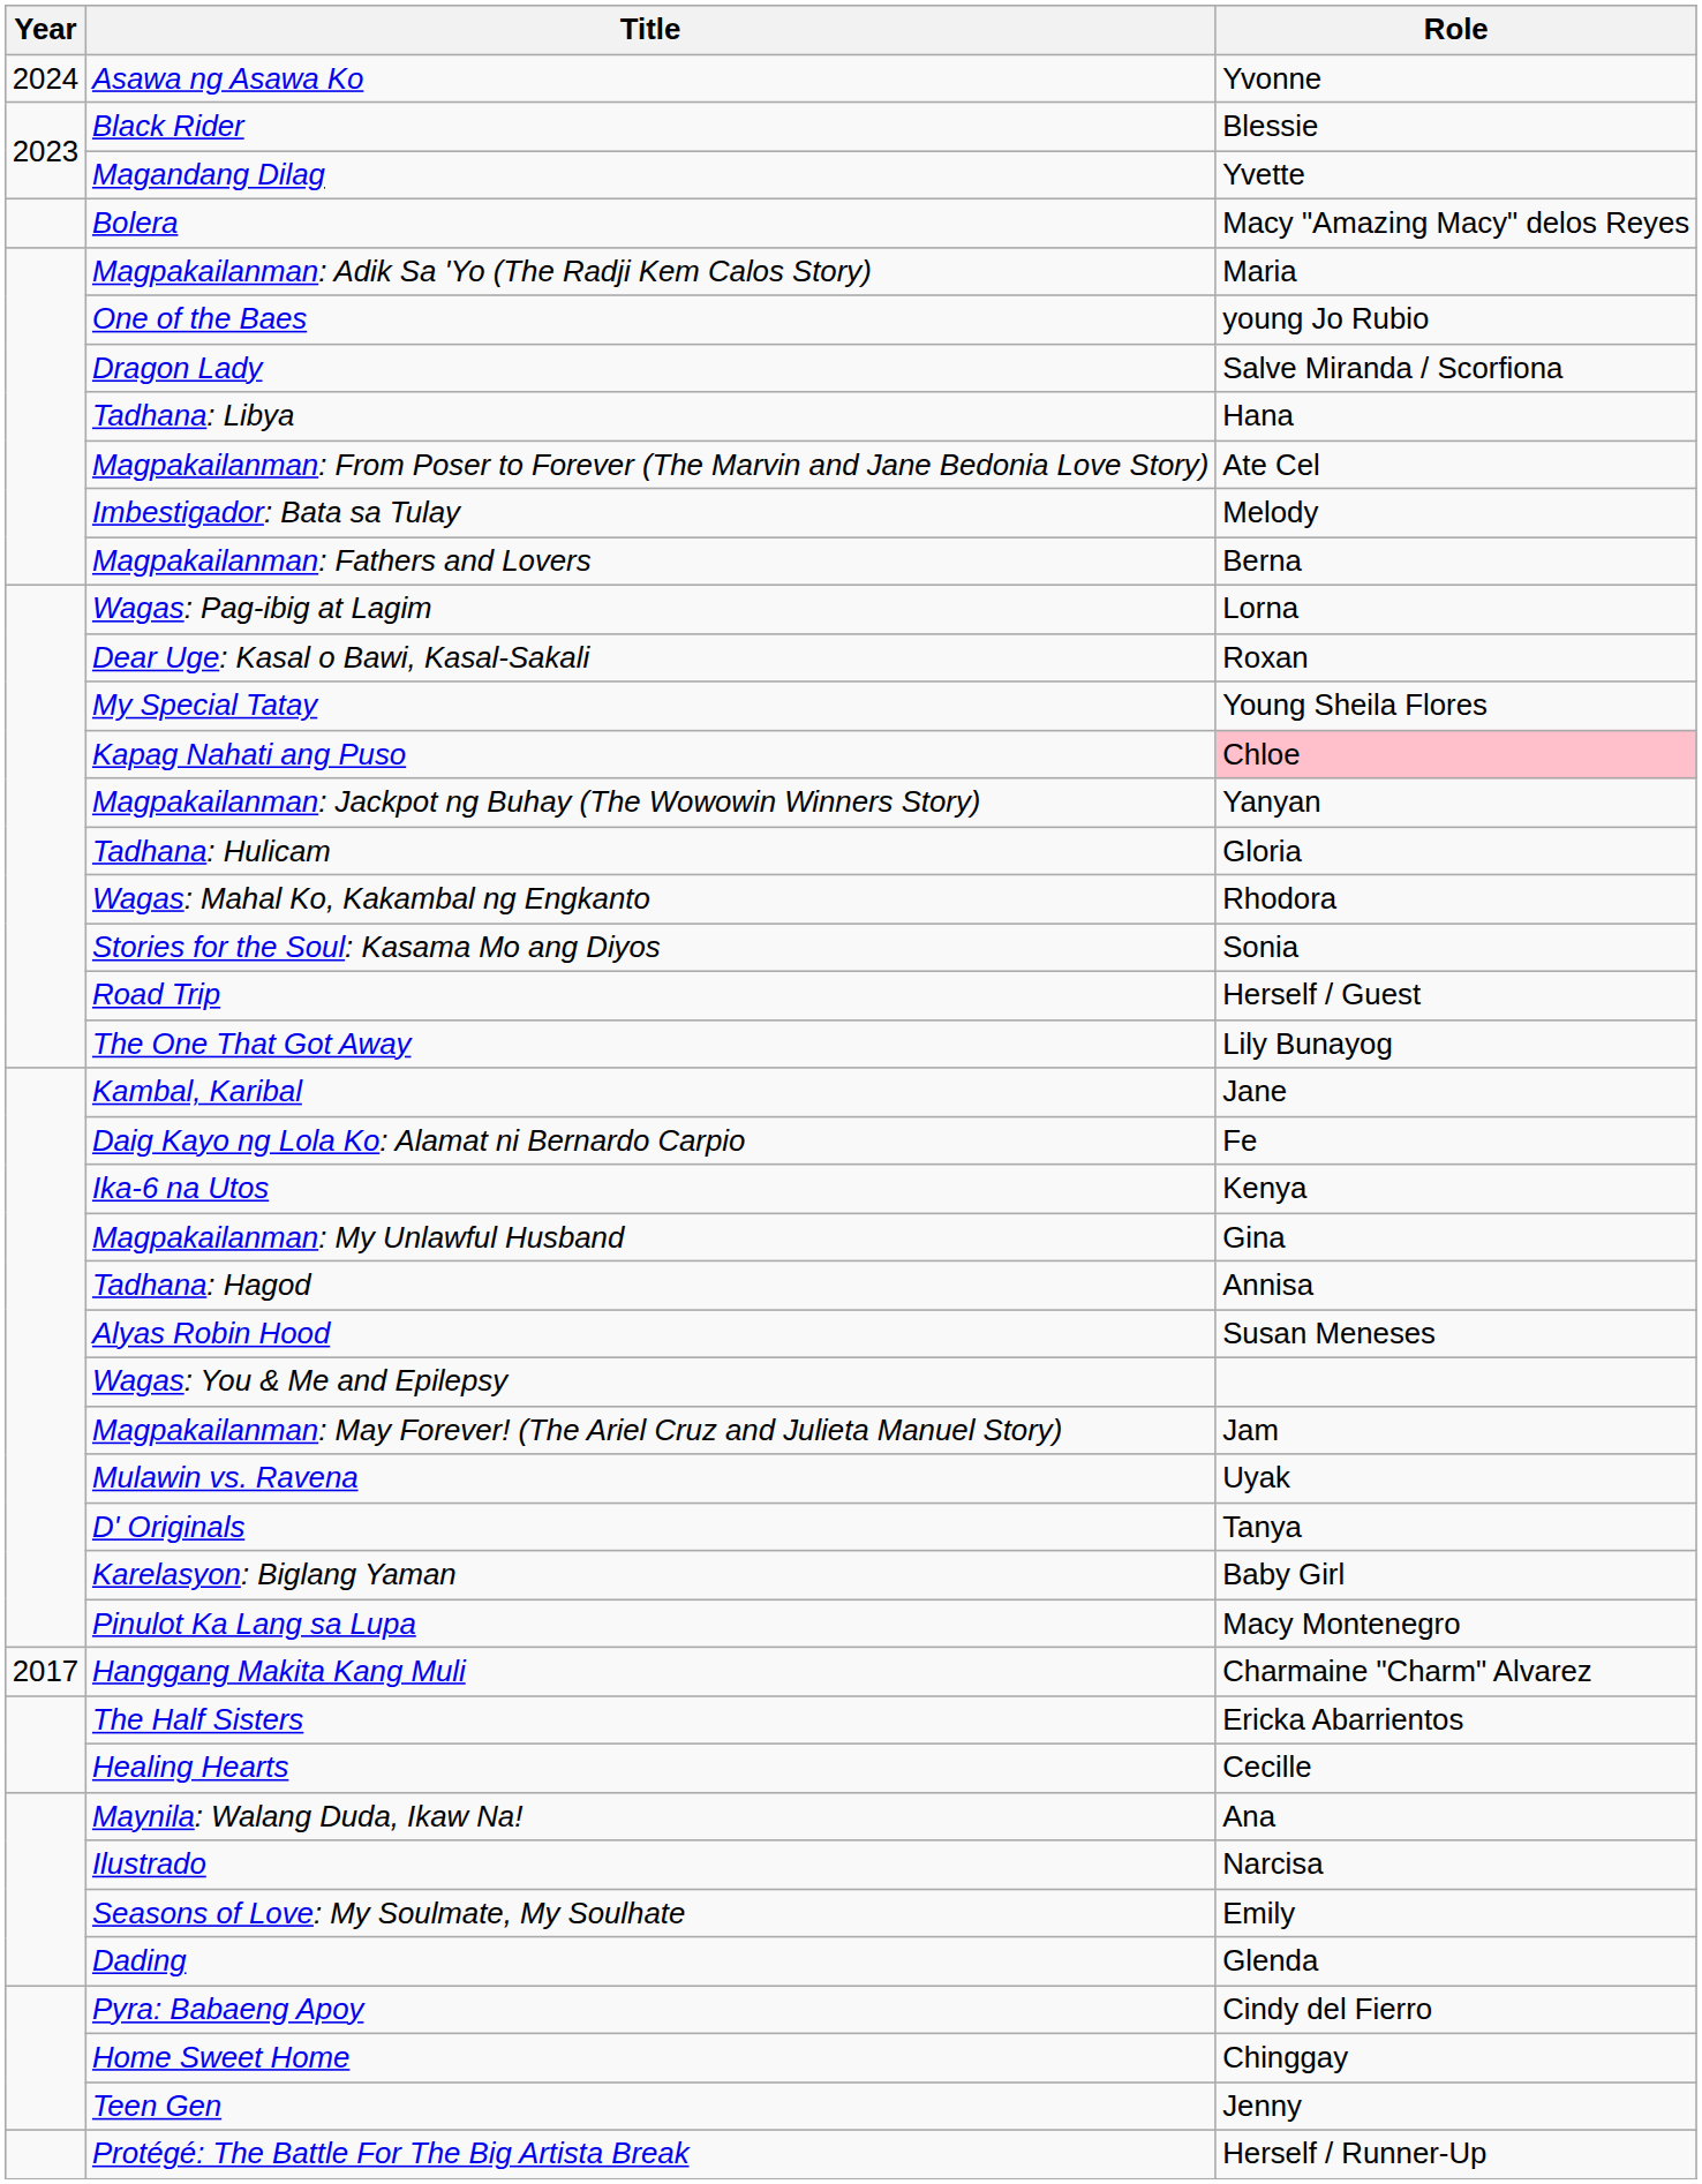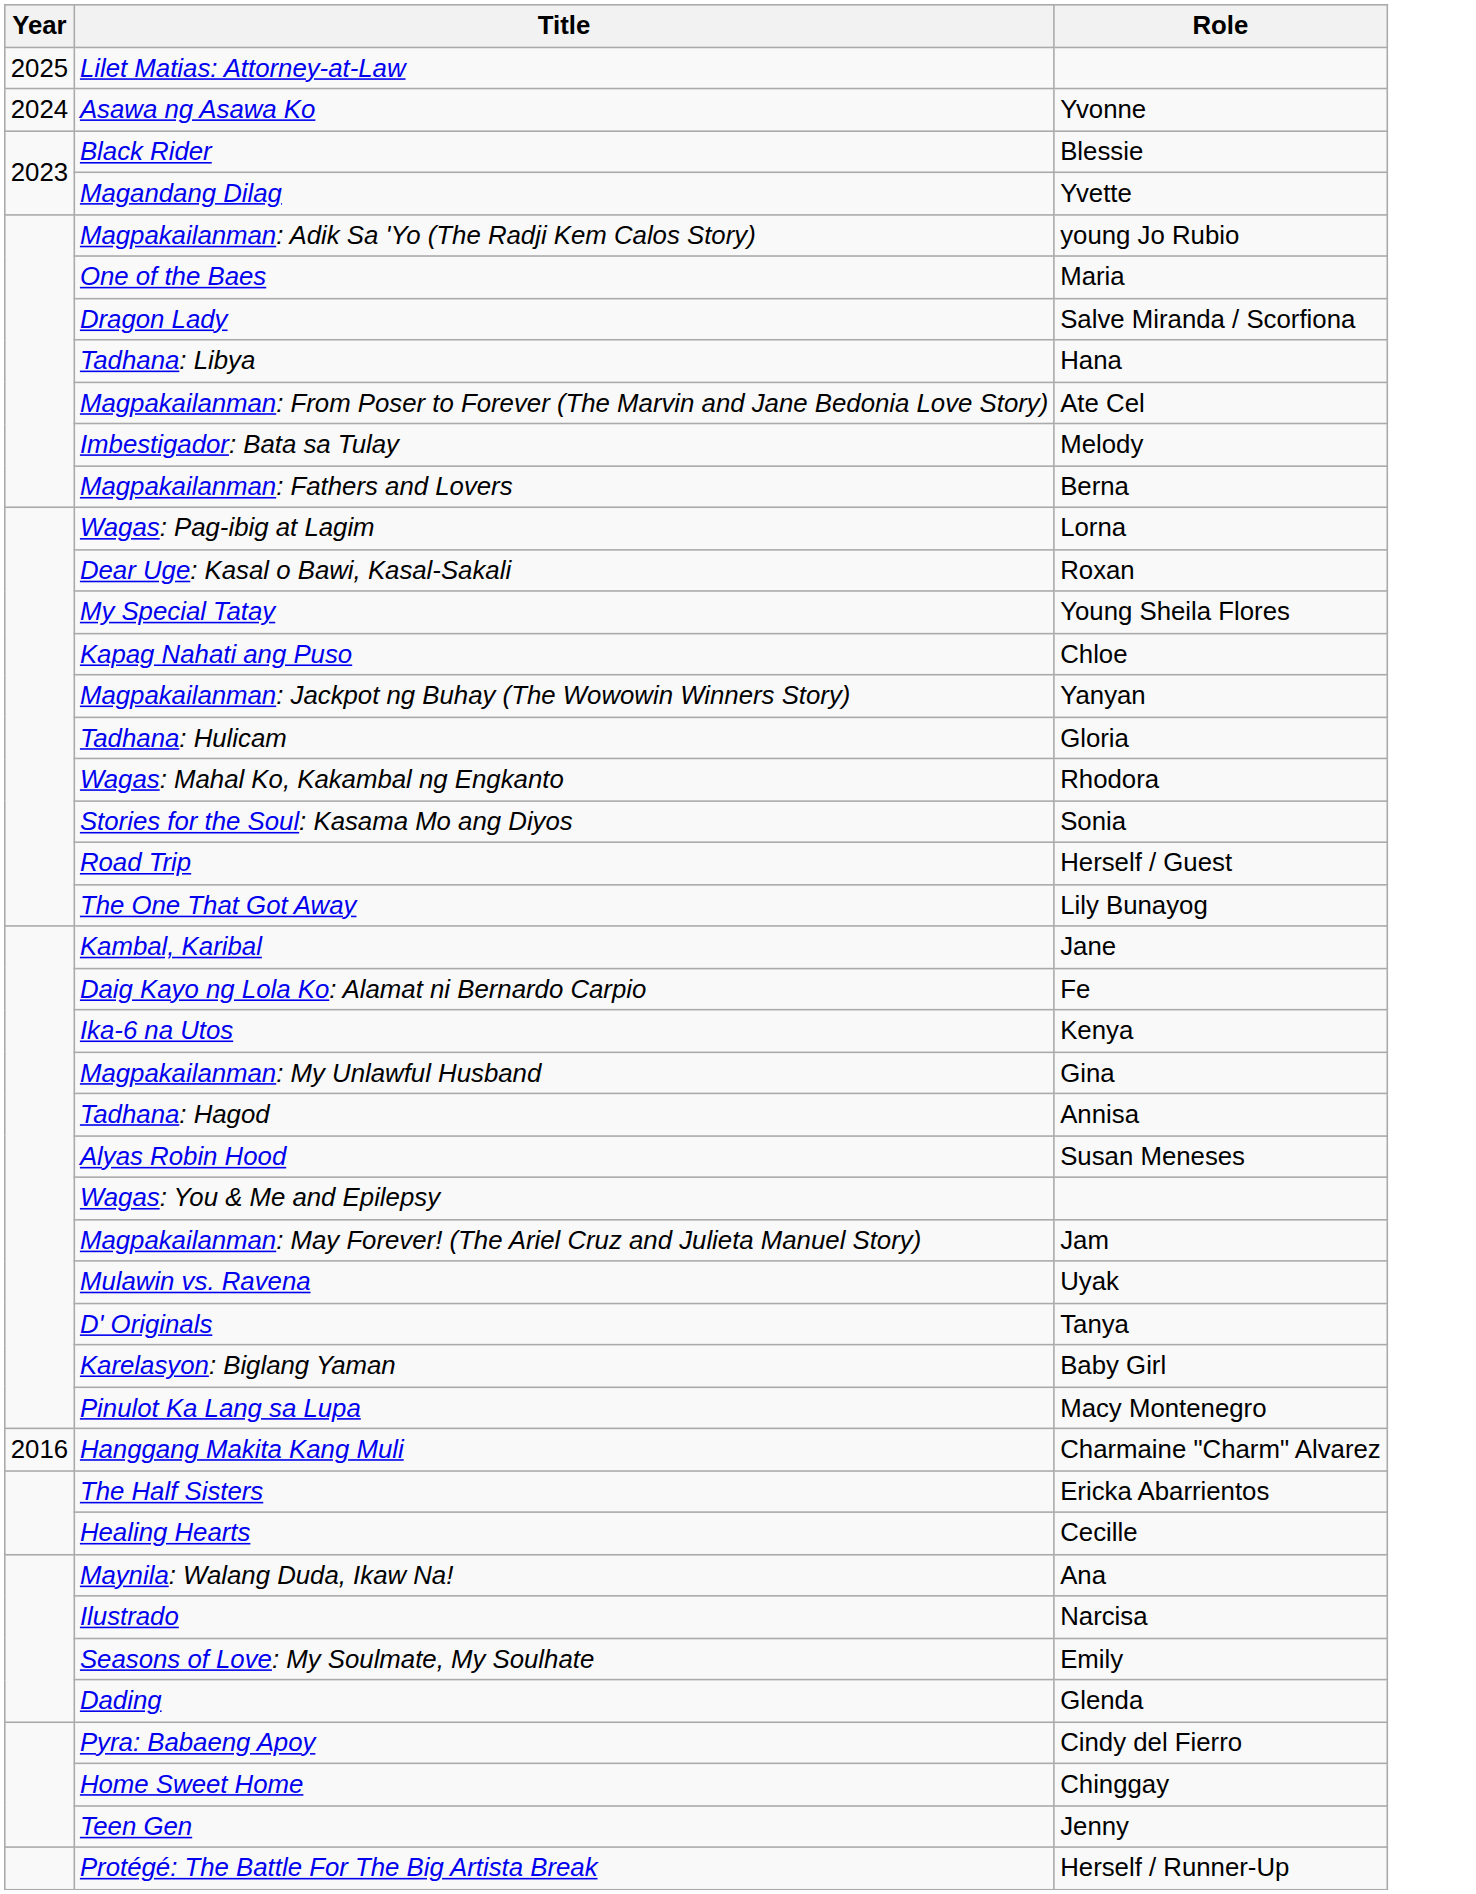 <table class="wikitable" style="font-size: 102%;">
 <tr>
 <th>Year</th>
 <th>Title</th>
 <th>Role</th>
+</tr>
+<tr>
+<td>2025</td>
+<td><em><a href='#'>Lilet Matias: Attorney-at-Law</a></em></td>
+<td></td>
 </tr>
 <tr>
 <td>2024</td>
 <td><em><a href='#'>Asawa ng Asawa Ko</a></em></td>
 <td>Yvonne</td>
 </tr>
 <tr>
 <td rowspan="2">2023</td>
 <td><em><a href='#'>Black Rider</a></em></td>
 <td>Blessie</td>
 </tr>
 <tr>
 <td><em><a href='#'>Magandang Dilag</a></em></td>
 <td>Yvette</td>
 </tr>
 <tr>
-<td></td>
-<td><em><a href='#'>Bolera</a></em></td>
-<td>Macy "Amazing Macy" delos Reyes</td>
-</tr>
-<tr>
 <td rowspan="7"></td>
 <td><em><a href='#'>Magpakailanman</a>: Adik Sa 'Yo (The Radji Kem Calos Story)</em></td>
-<td>Maria </td>
+<td>young Jo Rubio</td>
 </tr>
 <tr>
 <td><em><a href='#'>One of the Baes</a></em></td>
-<td>young Jo Rubio</td>
+<td>Maria </td>
 </tr>
 <tr>
 <td><em><a href='#'>Dragon Lady</a></em></td>
 <td>Salve Miranda / Scorfiona</td>
 </tr>
 <tr>
 <td><em><a href='#'>Tadhana</a>: Libya</em></td>
 <td>Hana </td>
 </tr>
 <tr>
 <td><em><a href='#'>Magpakailanman</a>: From Poser to Forever (The Marvin and Jane Bedonia Love Story)</em></td>
 <td>Ate Cel </td>
 </tr>
 <tr>
 <td><em><a href='#'>Imbestigador</a>: Bata sa Tulay</em></td>
 <td>Melody </td>
 </tr>
 <tr>
 <td><em><a href='#'>Magpakailanman</a>: Fathers and Lovers</em></td>
 <td>Berna </td>
 </tr>
 <tr>
 <td rowspan="10"></td>
 <td><em><a href='#'>Wagas</a>: Pag-ibig at Lagim</em></td>
 <td>Lorna </td>
 </tr>
 <tr>
 <td><em><a href='#'>Dear Uge</a>: Kasal o Bawi, Kasal-Sakali</em></td>
 <td>Roxan</td>
 </tr>
 <tr>
 <td><em><a href='#'>My Special Tatay</a></em></td>
 <td>Young Sheila Flores</td>
 </tr>
 <tr>
 <td><em><a href='#'>Kapag Nahati ang Puso</a></em></td>
-<td style="background: pink;">Chloe</td>
+<td>Chloe</td>
 </tr>
 <tr>
 <td><em><a href='#'>Magpakailanman</a>: Jackpot ng Buhay (The Wowowin Winners Story)</em></td>
 <td>Yanyan </td>
 </tr>
 <tr>
 <td><em><a href='#'>Tadhana</a>: Hulicam</em></td>
 <td>Gloria</td>
 </tr>
 <tr>
 <td><em><a href='#'>Wagas</a>: Mahal Ko, Kakambal ng Engkanto</em></td>
 <td>Rhodora</td>
 </tr>
 <tr>
 <td><em><a href='#'>Stories for the Soul</a>: Kasama Mo ang Diyos</em></td>
 <td>Sonia</td>
 </tr>
 <tr>
 <td><a href='#'><em>Road Trip</em></a></td>
 <td>Herself / Guest</td>
 </tr>
 <tr>
 <td><em><a href='#'>The One That Got Away</a></em></td>
 <td>Lily Bunayog</td>
 </tr>
 <tr>
 <td rowspan="12"></td>
 <td><em><a href='#'>Kambal, Karibal</a></em></td>
 <td>Jane</td>
 </tr>
 <tr>
 <td><em><a href='#'>Daig Kayo ng Lola Ko</a>: Alamat ni Bernardo Carpio</em></td>
 <td>Fe</td>
 </tr>
 <tr>
 <td><em><a href='#'>Ika-6 na Utos</a></em></td>
 <td>Kenya</td>
 </tr>
 <tr>
 <td><em><a href='#'>Magpakailanman</a>: My Unlawful Husband</em></td>
 <td>Gina </td>
 </tr>
 <tr>
 <td><em><a href='#'>Tadhana</a>: Hagod</em></td>
 <td>Annisa </td>
 </tr>
 <tr>
 <td><em><a href='#'>Alyas Robin Hood</a></em></td>
 <td>Susan Meneses</td>
 </tr>
 <tr>
 <td><em><a href='#'>Wagas</a>: You & Me and Epilepsy</em></td>
 <td></td>
 </tr>
 <tr>
 <td><em><a href='#'>Magpakailanman</a>: May Forever! (The Ariel Cruz and Julieta Manuel Story)</em></td>
 <td>Jam</td>
 </tr>
 <tr>
 <td><em><a href='#'>Mulawin vs. Ravena</a></em></td>
 <td>Uyak</td>
 </tr>
 <tr>
 <td><em><a href='#'>D' Originals</a></em></td>
 <td>Tanya</td>
 </tr>
 <tr>
 <td><em><a href='#'>Karelasyon</a>: Biglang Yaman</em></td>
 <td>Baby Girl </td>
 </tr>
 <tr>
 <td><em><a href='#'>Pinulot Ka Lang sa Lupa</a></em></td>
 <td>Macy Montenegro</td>
 </tr>
 <tr>
-<td>2017</td>
+<td>2016</td>
 <td><em><a href='#'>Hanggang Makita Kang Muli</a></em></td>
 <td>Charmaine "Charm" Alvarez</td>
 </tr>
 <tr>
 <td rowspan="2"></td>
 <td><em><a href='#'>The Half Sisters</a></em></td>
 <td>Ericka Abarrientos</td>
 </tr>
 <tr>
 <td><em><a href='#'>Healing Hearts</a></em></td>
 <td>Cecille</td>
 </tr>
 <tr>
 <td rowspan="4"></td>
 <td><em><a href='#'>Maynila</a>: Walang Duda, Ikaw Na!</em></td>
 <td>Ana </td>
 </tr>
 <tr>
 <td><em><a href='#'>Ilustrado</a></em></td>
 <td>Narcisa</td>
 </tr>
 <tr>
 <td><em><a href='#'>Seasons of Love</a>: My Soulmate, My Soulhate</em></td>
 <td>Emily </td>
 </tr>
 <tr>
 <td><em><a href='#'>Dading</a></em></td>
 <td>Glenda</td>
 </tr>
 <tr>
 <td rowspan="3"></td>
 <td><em><a href='#'>Pyra: Babaeng Apoy</a></em></td>
 <td>Cindy del Fierro</td>
 </tr>
 <tr>
 <td><em><a href='#'>Home Sweet Home</a></em></td>
 <td>Chinggay</td>
 </tr>
 <tr>
 <td><em><a href='#'>Teen Gen</a></em></td>
 <td>Jenny</td>
 </tr>
 <tr>
 <td></td>
 <td><em><a href='#'>Protégé: The Battle For The Big Artista Break</a></em></td>
 <td>Herself / Runner-Up</td>
 </tr>
 </table>
